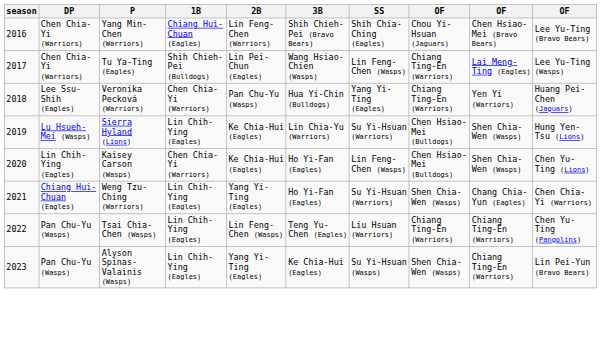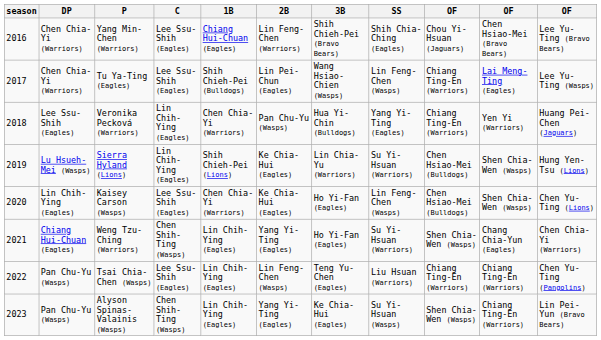 <table class="wikitable" style="font-size:95%;">
 <tr>
 <th>season</th>
 <th>DP</th>
 <th>P</th>
+<th>C</th>
 <th>1B</th>
 <th>2B</th>
 <th>3B</th>
 <th>SS</th>
 <th>OF</th>
 <th>OF</th>
 <th>OF</th>
 </tr>
 <tr>
 <td>2016</td>
 <td>Chen Chia-Yi <small>(Warriors)</small></td>
 <td>Yang Min-Chen <small>(Warriors)</small></td>
+<td>Lee Ssu-Shih <small>(Eagles)</small></td>
 <td><a href='#'>Chiang Hui-Chuan</a> <small>(Eagles)</small></td>
 <td>Lin Feng-Chen <small>(Warriors)</small></td>
 <td>Shih Chieh-Pei <small>(Bravo Bears)</small></td>
 <td>Shih Chia-Ching <small>(Eagles)</small></td>
 <td>Chou Yi-Hsuan <small>(Jaguars)</small></td>
 <td>Chen Hsiao-Mei <small>(Bravo Bears)</small></td>
 <td>Lee Yu-Ting <small>(Bravo Bears)</small></td>
 </tr>
 <tr>
 <td>2017</td>
 <td>Chen Chia-Yi <small>(Warriors)</small></td>
 <td>Tu Ya-Ting <small>(Eagles)</small></td>
+<td>Lee Ssu-Shih <small>(Eagles)</small></td>
 <td>Shih Chieh-Pei <small>(Bulldogs)</small></td>
 <td>Lin Pei-Chun <small>(Eagles)</small></td>
 <td>Wang Hsiao-Chien <small>(Wasps)</small></td>
 <td>Lin Feng-Chen <small>(Wasps)</small></td>
 <td>Chiang Ting-En <small>(Warriors)</small></td>
 <td><a href='#'>Lai Meng-Ting</a> <small>(Eagles)</small></td>
 <td>Lee Yu-Ting <small>(Wasps)</small></td>
 </tr>
 <tr>
 <td>2018</td>
 <td>Lee Ssu-Shih <small>(Eagles)</small></td>
 <td>Veronika Pecková <small>(Warriors)</small></td>
+<td>Lin Chih-Ying <small>(Eagles)</small></td>
 <td>Chen Chia-Yi <small>(Warriors)</small></td>
 <td>Pan Chu-Yu <small>(Wasps)</small></td>
 <td>Hua Yi-Chin <small>(Bulldogs)</small></td>
 <td>Yang Yi-Ting <small>(Eagles)</small></td>
 <td>Chiang Ting-En <small>(Warriors)</small></td>
 <td>Yen Yi <small>(Warriors)</small></td>
 <td>Huang Pei-Chen <small>(<a href='#'>Jaguars</a>)</small></td>
 </tr>
 <tr>
 <td>2019</td>
 <td><a href='#'>Lu Hsueh-Mei</a> <small>(Wasps)</small></td>
 <td><a href='#'>Sierra Hyland</a> <small>(<a href='#'>Lions</a>)</small></td>
 <td>Lin Chih-Ying <small>(Eagles)</small></td>
+<td>Shih Chieh-Pei <small>(<a href='#'>Lions</a>)</small></td>
 <td>Ke Chia-Hui <small>(Eagles)</small></td>
 <td>Lin Chia-Yu <small>(Warriors)</small></td>
 <td>Su Yi-Hsuan <small>(Warriors)</small></td>
 <td>Chen Hsiao-Mei <small>(Bulldogs)</small></td>
 <td>Shen Chia-Wen <small>(Wasps)</small></td>
 <td>Hung Yen-Tsu <small>(<a href='#'>Lions</a>)</small></td>
 </tr>
 <tr>
 <td>2020</td>
 <td>Lin Chih-Ying <small>(Eagles)</small></td>
 <td>Kaisey Carson <small>(Wasps)</small></td>
+<td>Lee Ssu-Shih <small>(Eagles)</small></td>
 <td>Chen Chia-Yi <small>(Warriors)</small></td>
 <td>Ke Chia-Hui <small>(Eagles)</small></td>
 <td>Ho Yi-Fan <small>(Eagles)</small></td>
 <td>Lin Feng-Chen <small>(Wasps)</small></td>
 <td>Chen Hsiao-Mei <small>(Bulldogs)</small></td>
 <td>Shen Chia-Wen <small>(Wasps)</small></td>
 <td>Chen Yu-Ting <small>(<a href='#'>Lions</a>)</small></td>
 </tr>
 <tr>
 <td>2021</td>
 <td><a href='#'>Chiang Hui-Chuan</a> <small>(Eagles)</small></td>
 <td>Weng Tzu-Ching <small>(Warriors)</small></td>
+<td>Chen Shih-Ting <small>(Wasps)</small></td>
 <td>Lin Chih-Ying <small>(Eagles)</small></td>
 <td>Yang Yi-Ting <small>(Eagles)</small></td>
 <td>Ho Yi-Fan <small>(Eagles)</small></td>
 <td>Su Yi-Hsuan <small>(Warriors)</small></td>
 <td>Shen Chia-Wen <small>(Wasps)</small></td>
 <td>Chang Chia-Yun <small>(Eagles)</small></td>
 <td>Chen Chia-Yi <small>(Warriors)</small></td>
 </tr>
 <tr>
 <td>2022</td>
 <td>Pan Chu-Yu <small>(Wasps)</small></td>
 <td>Tsai Chia-Chen <small>(Wasps)</small></td>
+<td>Lee Ssu-Shih <small>(Eagles)</small></td>
 <td>Lin Chih-Ying <small>(Eagles)</small></td>
 <td>Lin Feng-Chen <small>(Wasps)</small></td>
 <td>Teng Yu-Chen <small>(Eagles)</small></td>
 <td>Liu Hsuan <small>(Warriors)</small></td>
 <td>Chiang Ting-En <small>(Warriors)</small></td>
 <td>Chiang Ting-En <small>(Warriors)</small></td>
 <td>Chen Yu-Ting <small>(<a href='#'>Pangolins</a>)</small></td>
 </tr>
 <tr>
 <td>2023</td>
 <td>Pan Chu-Yu <small>(Wasps)</small></td>
 <td>Alyson Spinas-Valainis <small>(Wasps)</small></td>
+<td>Chen Shih-Ting <small>(Wasps)</small></td>
 <td>Lin Chih-Ying <small>(Eagles)</small></td>
 <td>Yang Yi-Ting <small>(Eagles)</small></td>
 <td>Ke Chia-Hui <small>(Eagles)</small></td>
 <td>Su Yi-Hsuan <small>(Wasps)</small></td>
 <td>Shen Chia-Wen <small>(Wasps)</small></td>
 <td>Chiang Ting-En <small>(Warriors)</small></td>
 <td>Lin Pei-Yun <small>(Bravo Bears)</small></td>
 </tr>
 </table>
